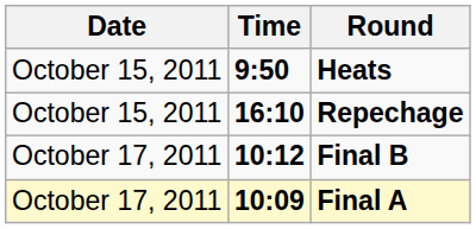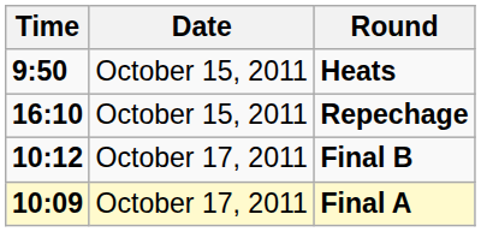 <table class="wikitable">
 <tr>
+<th>Time</th>
 <th>Date</th>
-<th>Time</th>
 <th>Round</th>
 </tr>
 <tr>
+<td><strong>9:50</strong></td>
 <td>October 15, 2011</td>
-<td><strong>9:50</strong></td>
 <td><strong>Heats</strong></td>
 </tr>
 <tr>
+<td><strong>16:10</strong></td>
 <td>October 15, 2011</td>
-<td><strong>16:10</strong></td>
 <td><strong>Repechage</strong></td>
 </tr>
 <tr>
+<td><strong>10:12</strong></td>
 <td>October 17, 2011</td>
-<td><strong>10:12</strong></td>
 <td><strong>Final B</strong></td>
 </tr>
 <tr style=background:lemonchiffon>
+<td><strong>10:09</strong></td>
 <td>October 17, 2011</td>
-<td><strong>10:09</strong></td>
 <td><strong>Final A</strong></td>
 </tr>
 </table>
